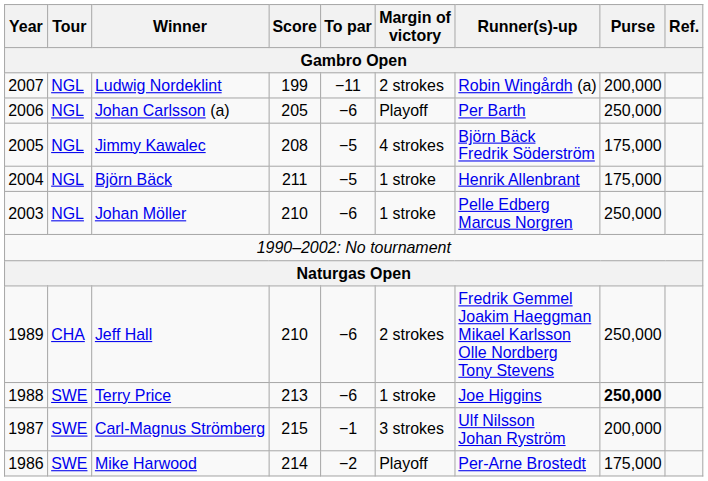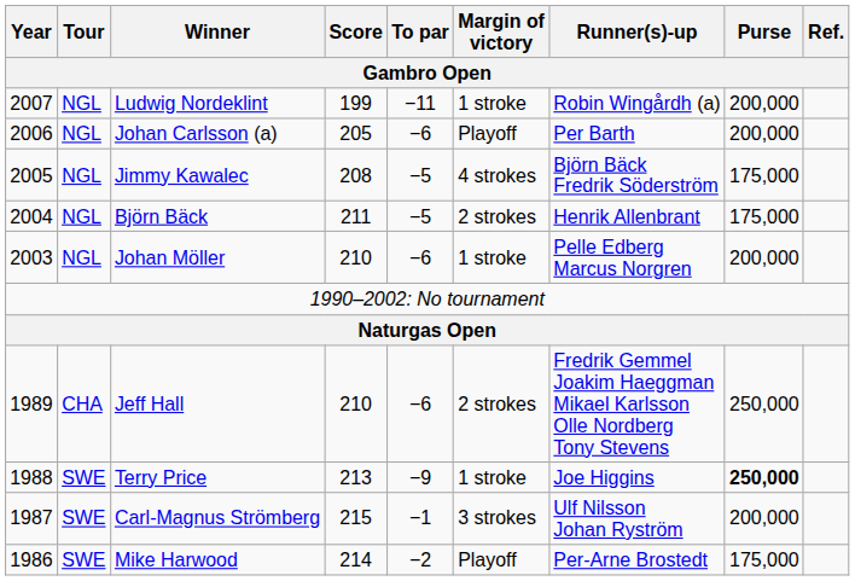 <table class=wikitable style="font-size:95%">
 <tr>
 <th>Year</th>
 <th>Tour</th>
 <th>Winner</th>
 <th>Score</th>
 <th>To par</th>
 <th>Margin of<br>victory</th>
 <th>Runner(s)-up</th>
 <th>Purse</th>
 <th>Ref.</th>
 </tr>
 <tr>
 <th colspan=12>Gambro Open</th>
 </tr>
 <tr>
 <td>2007</td>
 <td><a href='#'>NGL</a></td>
 <td> <a href='#'>Ludwig Nordeklint</a></td>
 <td align=center>199</td>
 <td align=center>−11</td>
-<td>2 strokes</td>
+<td>1 stroke</td>
 <td> <a href='#'>Robin Wingårdh</a> (a)</td>
 <td align=right>200,000</td>
 <td></td>
 </tr>
 <tr>
 <td>2006</td>
 <td><a href='#'>NGL</a></td>
 <td> <a href='#'>Johan Carlsson</a> (a)</td>
 <td align=center>205</td>
 <td align=center>−6</td>
 <td>Playoff</td>
 <td> <a href='#'>Per Barth</a></td>
-<td align=right>250,000</td>
+<td align=right>200,000</td>
 <td></td>
 </tr>
 <tr>
 <td>2005</td>
 <td><a href='#'>NGL</a></td>
 <td> <a href='#'>Jimmy Kawalec</a></td>
 <td align=center>208</td>
 <td align=center>−5</td>
 <td>4 strokes</td>
 <td> <a href='#'>Björn Bäck</a><br> <a href='#'>Fredrik Söderström</a></td>
 <td align=right>175,000</td>
 <td></td>
 </tr>
 <tr>
 <td>2004</td>
 <td><a href='#'>NGL</a></td>
 <td> <a href='#'>Björn Bäck</a></td>
 <td align=center>211</td>
 <td align=center>−5</td>
-<td>1 stroke</td>
+<td>2 strokes</td>
 <td> <a href='#'>Henrik Allenbrant</a></td>
 <td align=right>175,000</td>
 <td></td>
 </tr>
 <tr>
 <td>2003</td>
 <td><a href='#'>NGL</a></td>
 <td> <a href='#'>Johan Möller</a></td>
 <td align=center>210</td>
 <td align=center>−6</td>
 <td>1 stroke</td>
 <td> <a href='#'>Pelle Edberg</a><br> <a href='#'>Marcus Norgren</a></td>
-<td align=right>250,000</td>
+<td align=right>200,000</td>
 <td></td>
 </tr>
 <tr>
 <td colspan=12 align=center><em>1990–2002: No tournament</em></td>
 </tr>
 <tr>
 <th colspan=12>Naturgas Open</th>
 </tr>
 <tr>
 <td>1989</td>
 <td><a href='#'>CHA</a></td>
 <td> <a href='#'>Jeff Hall</a></td>
 <td align=center>210</td>
 <td align=center>−6</td>
 <td>2 strokes</td>
 <td> <a href='#'>Fredrik Gemmel</a><br> <a href='#'>Joakim Haeggman</a><br> <a href='#'>Mikael Karlsson</a><br> <a href='#'>Olle Nordberg</a><br> <a href='#'>Tony Stevens</a></td>
 <td align=right>250,000</td>
 <td></td>
 </tr>
 <tr>
 <td>1988</td>
 <td><a href='#'>SWE</a></td>
 <td> <a href='#'>Terry Price</a></td>
 <td align=center>213</td>
-<td align=center>−6</td>
+<td align=center>−9</td>
 <td>1 stroke</td>
 <td> <a href='#'>Joe Higgins</a></td>
 <td align=right><strong>250,000</strong></td>
 <td></td>
 </tr>
 <tr>
 <td>1987</td>
 <td><a href='#'>SWE</a></td>
 <td> <a href='#'>Carl-Magnus Strömberg</a></td>
 <td align=center>215</td>
 <td align=center>−1</td>
 <td>3 strokes</td>
 <td> <a href='#'>Ulf Nilsson</a><br> <a href='#'>Johan Ryström</a></td>
 <td align=right>200,000</td>
 <td></td>
 </tr>
 <tr>
 <td>1986</td>
 <td><a href='#'>SWE</a></td>
 <td> <a href='#'>Mike Harwood</a></td>
 <td align=center>214</td>
 <td align=center>−2</td>
 <td>Playoff</td>
 <td> <a href='#'>Per-Arne Brostedt</a></td>
 <td align=right>175,000</td>
 <td></td>
 </tr>
 </table>
